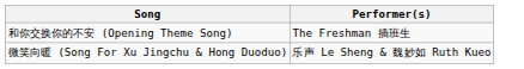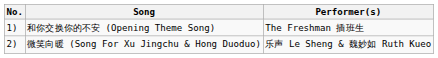 <table class="wikitable" align=center>
 <tr>
+<th>No.</th>
 <th>Song</th>
 <th>Performer(s)</th>
 </tr>
 <tr>
+<td>1)</td>
 <td>和你交换你的不安 (Opening Theme Song)</td>
 <td>The Freshman 插班生</td>
 </tr>
 <tr>
+<td>2)</td>
 <td>微笑向暖 (Song For Xu Jingchu & Hong Duoduo)</td>
 <td>乐声 Le Sheng & 魏妙如  Ruth Kueo</td>
 </tr>
 </table>
